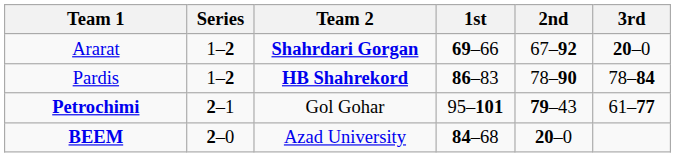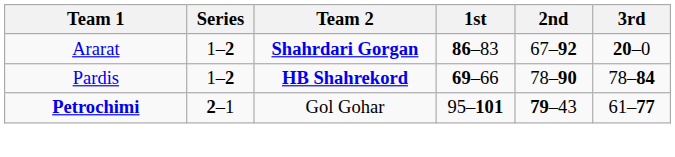 <table class="wikitable" style="text-align:center">
 <tr>
 <th width=150>Team 1</th>
 <th width=50>Series</th>
 <th width=150>Team 2</th>
 <th width=60>1st</th>
 <th width=60>2nd</th>
 <th width=60>3rd</th>
 </tr>
 <tr>
 <td><a href='#'>Ararat</a></td>
 <td>1–<strong>2</strong></td>
 <td><strong><a href='#'>Shahrdari Gorgan</a></strong></td>
-<td><strong>69</strong>–66</td>
+<td><strong>86</strong>–83</td>
 <td>67–<strong>92</strong></td>
 <td><strong>20</strong>–0</td>
 </tr>
 <tr>
 <td><a href='#'>Pardis</a></td>
 <td>1–<strong>2</strong></td>
 <td><strong><a href='#'>HB Shahrekord</a></strong></td>
-<td><strong>86</strong>–83</td>
+<td><strong>69</strong>–66</td>
 <td>78–<strong>90</strong></td>
 <td>78–<strong>84</strong></td>
 </tr>
 <tr>
 <td><strong><a href='#'>Petrochimi</a></strong></td>
 <td><strong>2</strong>–1</td>
 <td>Gol Gohar</td>
 <td>95–<strong>101</strong></td>
 <td><strong>79</strong>–43</td>
 <td>61–<strong>77</strong></td>
 </tr>
-<tr>
-<td><strong><a href='#'>BEEM</a></strong></td>
-<td><strong>2</strong>–0</td>
-<td><a href='#'>Azad University</a></td>
-<td><strong>84</strong>–68</td>
-<td><strong>20</strong>–0</td>
-<td></td>
-</tr>
 </table>
